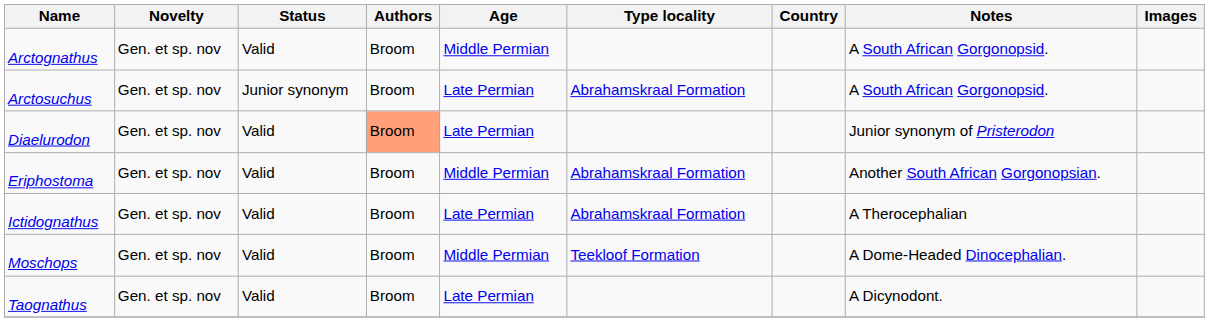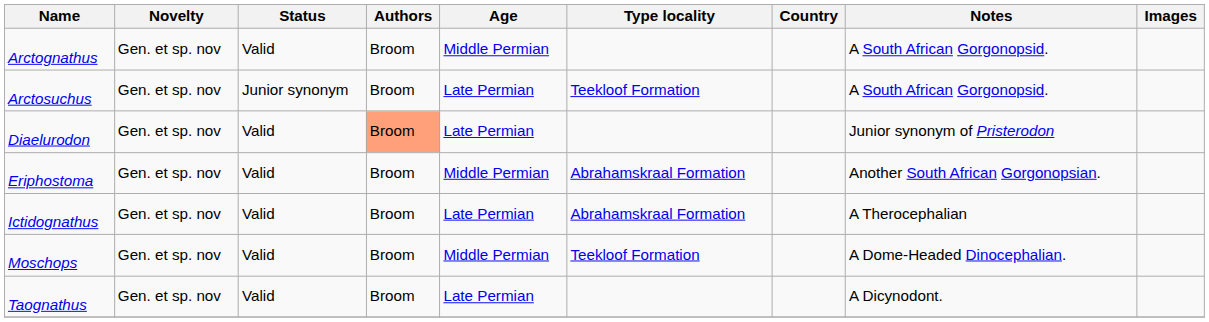 <table class="wikitable sortable" align="center" width="100%">
 <tr>
 <th>Name</th>
 <th>Novelty</th>
 <th>Status</th>
 <th>Authors</th>
 <th>Age</th>
 <th>Type locality</th>
 <th>Country</th>
 <th>Notes</th>
 <th>Images</th>
 </tr>
 <tr>
 <td><br><em><a href='#'>Arctognathus</a></em></td>
 <td>Gen. et sp. nov</td>
 <td>Valid</td>
 <td>Broom</td>
 <td><a href='#'>Middle Permian</a></td>
 <td></td>
 <td></td>
 <td>A <a href='#'>South African</a> <a href='#'>Gorgonopsid</a>.</td>
 <td></td>
 </tr>
 <tr>
 <td><br><em><a href='#'>Arctosuchus</a></em></td>
 <td>Gen. et sp. nov</td>
 <td>Junior synonym</td>
 <td>Broom</td>
 <td><a href='#'>Late Permian</a></td>
-<td><a href='#'>Abrahamskraal Formation</a></td>
+<td><a href='#'>Teekloof Formation</a></td>
 <td></td>
 <td>A <a href='#'>South African</a> <a href='#'>Gorgonopsid</a>.</td>
 <td></td>
 </tr>
 <tr>
 <td><br><em><a href='#'>Diaelurodon</a></em></td>
 <td>Gen. et sp. nov</td>
 <td>Valid</td>
 <td style="background: lightsalmon;">Broom</td>
 <td><a href='#'>Late Permian</a></td>
 <td></td>
 <td></td>
 <td>Junior synonym of <em><a href='#'>Pristerodon</a></em></td>
 </tr>
 <tr>
 <td><br><em><a href='#'>Eriphostoma</a></em></td>
 <td>Gen. et sp. nov</td>
 <td>Valid</td>
 <td>Broom</td>
 <td><a href='#'>Middle Permian</a></td>
 <td><a href='#'>Abrahamskraal Formation</a></td>
 <td></td>
 <td>Another <a href='#'>South African</a> <a href='#'>Gorgonopsian</a>.</td>
 <td></td>
 </tr>
 <tr>
 <td><br><em><a href='#'>Ictidognathus</a></em></td>
 <td>Gen. et sp. nov</td>
 <td>Valid</td>
 <td>Broom</td>
 <td><a href='#'>Late Permian</a></td>
 <td><a href='#'>Abrahamskraal Formation</a></td>
 <td></td>
 <td>A Therocephalian</td>
 <td></td>
 </tr>
 <tr>
 <td><br><em><a href='#'>Moschops</a></em></td>
 <td>Gen. et sp. nov</td>
 <td>Valid</td>
 <td>Broom</td>
 <td><a href='#'>Middle Permian</a></td>
 <td><a href='#'>Teekloof Formation</a></td>
 <td></td>
 <td>A Dome-Headed <a href='#'>Dinocephalian</a>.</td>
 <td></td>
 </tr>
 <tr>
 <td><br><em><a href='#'>Taognathus</a></em></td>
 <td>Gen. et sp. nov</td>
 <td>Valid</td>
 <td>Broom</td>
 <td><a href='#'>Late Permian</a></td>
 <td></td>
 <td></td>
 <td>A Dicynodont.</td>
 <td></td>
 </tr>
 <tr>
 </tr>
 </table>
